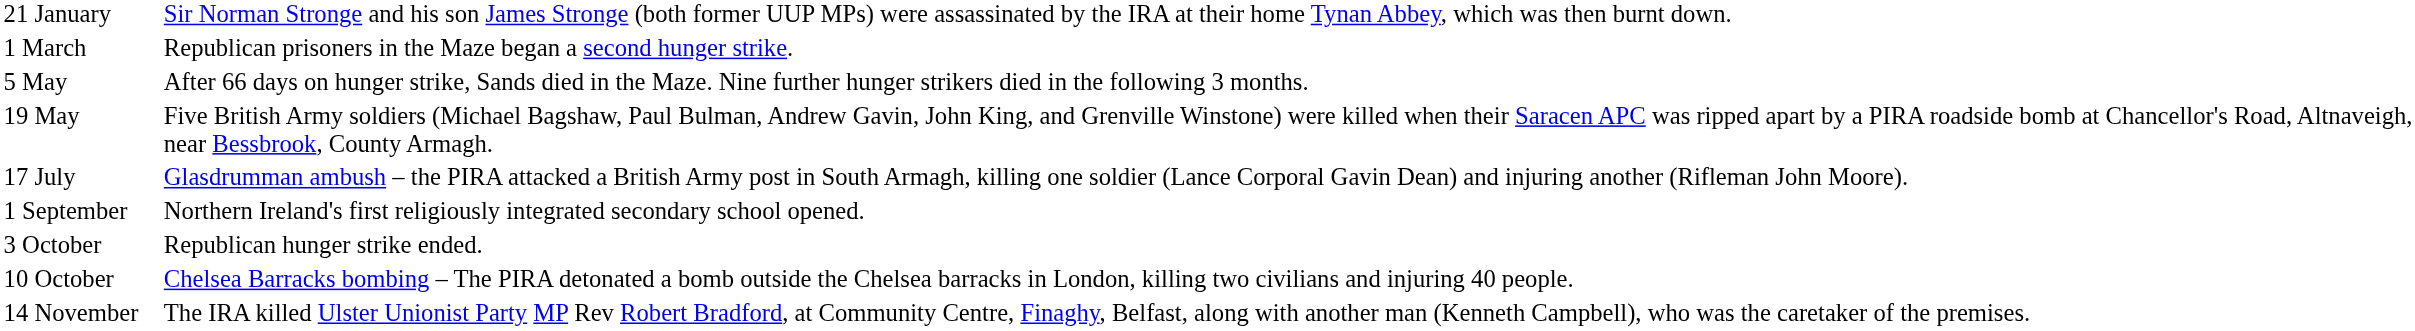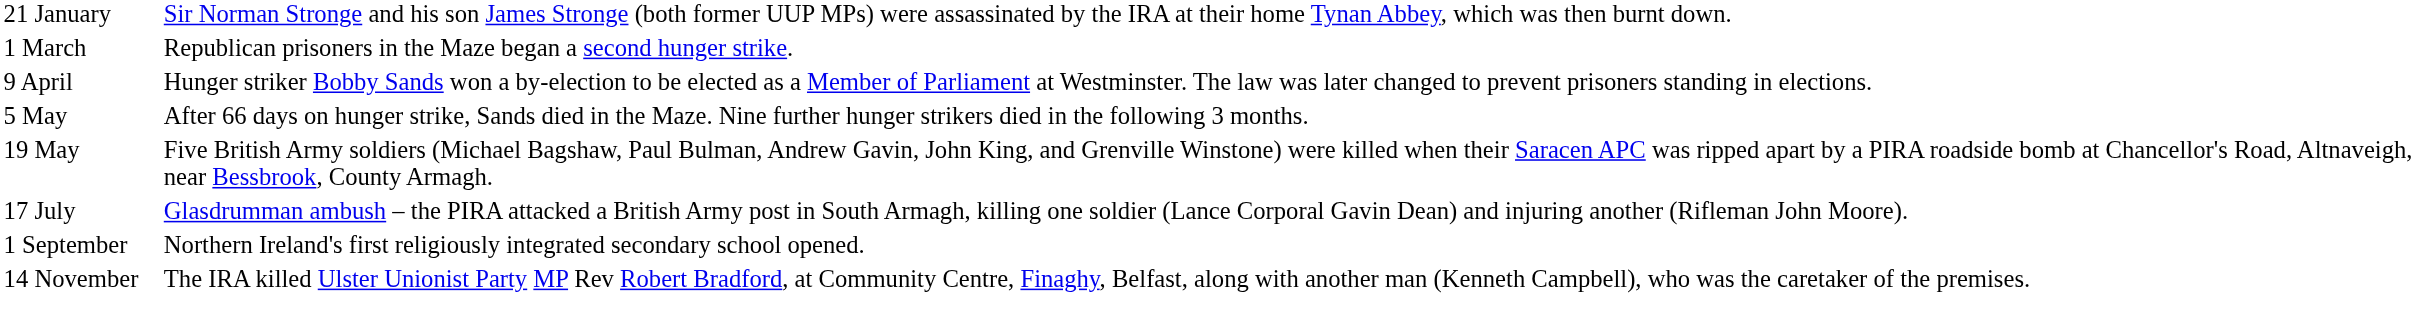 <table width=100%>
 <tr>
 <td style="width:100px; vertical-align:top;">21 January</td>
 <td><a href='#'>Sir Norman Stronge</a> and his son <a href='#'>James Stronge</a> (both former UUP MPs) were assassinated by the IRA at their home <a href='#'>Tynan Abbey</a>, which was then burnt down.</td>
 </tr>
 <tr>
 <td valign="top">1 March</td>
 <td>Republican prisoners in the Maze began a <a href='#'>second hunger strike</a>.</td>
+</tr>
+<tr>
+<td valign="top">9 April</td>
+<td>Hunger striker <a href='#'>Bobby Sands</a> won a by-election to be elected as a <a href='#'>Member of Parliament</a> at Westminster. The law was later changed to prevent prisoners standing in elections.</td>
 </tr>
 <tr>
 <td valign="top">5 May</td>
 <td>After 66 days on hunger strike, Sands died in the Maze. Nine further hunger strikers died in the following 3 months.</td>
 </tr>
 <tr>
 <td valign="top">19 May</td>
 <td>Five British Army soldiers (Michael Bagshaw, Paul Bulman, Andrew Gavin, John King, and Grenville Winstone) were killed when their <a href='#'>Saracen APC</a> was ripped apart by a PIRA roadside bomb at Chancellor's Road, Altnaveigh, near <a href='#'>Bessbrook</a>, County Armagh.</td>
 </tr>
 <tr>
 <td valign="top">17 July</td>
 <td><a href='#'>Glasdrumman ambush</a> – the PIRA attacked a British Army post in South Armagh, killing one soldier (Lance Corporal Gavin Dean) and injuring another (Rifleman John Moore).</td>
 </tr>
 <tr>
 <td valign="top">1 September</td>
 <td>Northern Ireland's first religiously integrated secondary school opened.</td>
 </tr>
 <tr>
-<td valign="top">3 October</td>
-<td>Republican hunger strike ended.</td>
-</tr>
-<tr>
-<td valign="top">10 October</td>
-<td><a href='#'>Chelsea Barracks bombing</a> – The PIRA detonated a bomb outside the Chelsea barracks in London, killing two civilians and injuring 40 people.</td>
-</tr>
-<tr>
 <td valign="top">14 November</td>
 <td>The IRA killed <a href='#'>Ulster Unionist Party</a> <a href='#'>MP</a> Rev <a href='#'>Robert Bradford</a>, at Community Centre, <a href='#'>Finaghy</a>, Belfast, along with another man (Kenneth Campbell), who was the caretaker of the premises.</td>
 </tr>
 </table>
